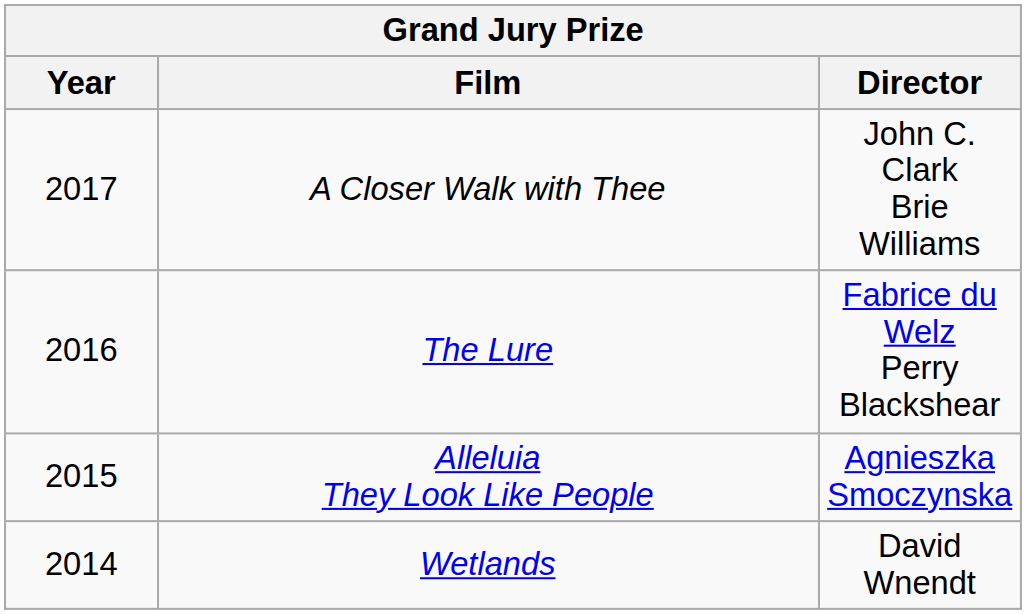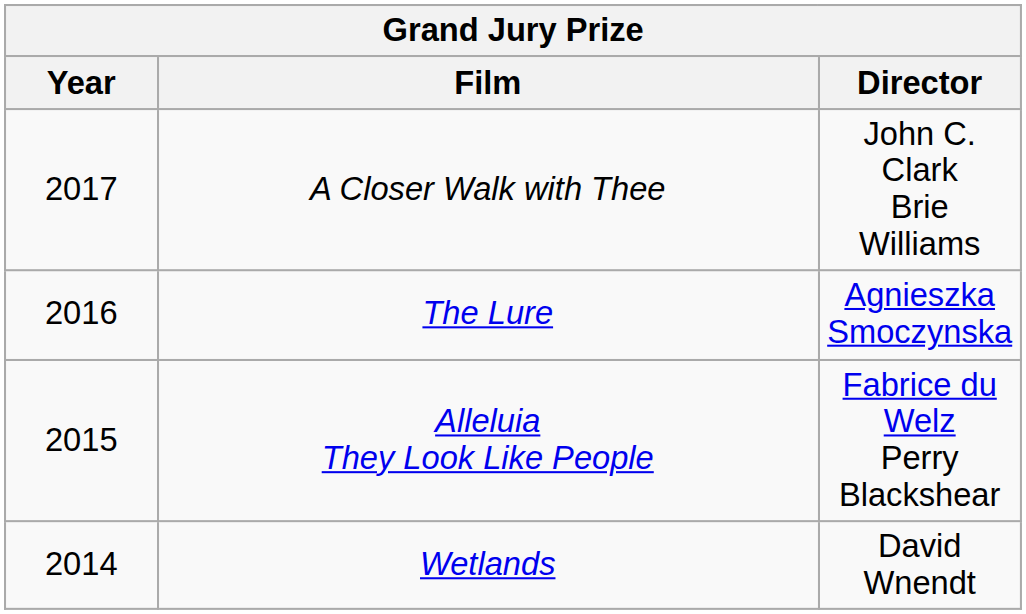 <table class="wikitable" width="80%">
 <tr>
 <th colspan="3" align="center">Grand Jury Prize</th>
 </tr>
 <tr>
 <th width="15%">Year</th>
 <th width="65%">Film</th>
 <th width="20%">Director</th>
 </tr>
 <tr>
 <td align="center">2017</td>
 <td align="center"><em>A Closer Walk with Thee</em></td>
 <td align="center">John C. Clark<br>Brie Williams</td>
 </tr>
 <tr>
 <td align="center">2016</td>
 <td align="center"><a href='#'><em>The Lure</em></a></td>
-<td align="center"><a href='#'>Fabrice du Welz</a><br>Perry Blackshear</td>
+<td align="center"><a href='#'>Agnieszka Smoczynska</a></td>
 </tr>
 <tr>
 <td align="center">2015</td>
 <td align="center"><a href='#'><em>Alleluia</em></a><br><em><a href='#'>They Look Like People</a></em></td>
-<td align="center"><a href='#'>Agnieszka Smoczynska</a></td>
+<td align="center"><a href='#'>Fabrice du Welz</a><br>Perry Blackshear</td>
 </tr>
 <tr>
 <td align="center">2014</td>
 <td align="center"><a href='#'><em>Wetlands</em></a></td>
 <td align="center">David Wnendt</td>
 </tr>
 </table>
